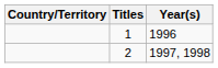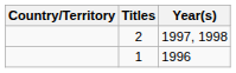 <table class="wikitable sortable" style="font-size: 95%;">
 <tr>
 <th>Country/Territory</th>
 <th>Titles</th>
 <th>Year(s)</th>
 </tr>
 <tr>
 <td><strong></strong></td>
+<td style="text-align:center;">2</td>
+<td>1997, 1998</td>
+</tr>
+<tr>
+<td><strong></strong></td>
 <td style="text-align:center;">1</td>
 <td>1996</td>
 </tr>
-<tr>
-<td><strong></strong></td>
-<td style="text-align:center;">2</td>
-<td>1997, 1998</td>
-</tr>
 </table>
